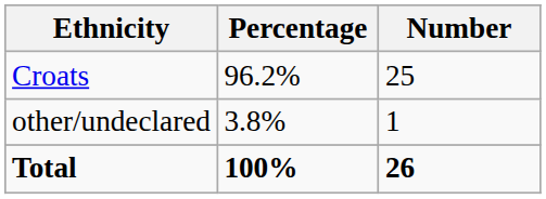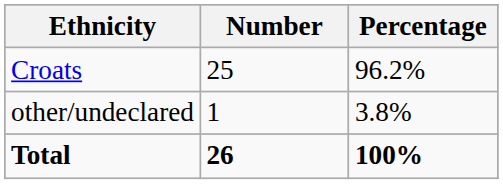 <table class="wikitable">
 <tr>
 <th width="100px">Ethnicity</th>
+<th width="80px">Number</th>
 <th width="80px">Percentage</th>
-<th width="80px">Number</th>
 </tr>
 <tr>
 <td><a href='#'>Croats</a></td>
+<td>25</td>
 <td>96.2%</td>
-<td>25</td>
 </tr>
 <tr>
 <td>other/undeclared</td>
+<td>1</td>
 <td>3.8%</td>
-<td>1</td>
 </tr>
 <tr>
 <td><strong>Total</strong></td>
+<td><strong>26</strong></td>
 <td><strong>100%</strong></td>
-<td><strong>26</strong></td>
 </tr>
 </table>
